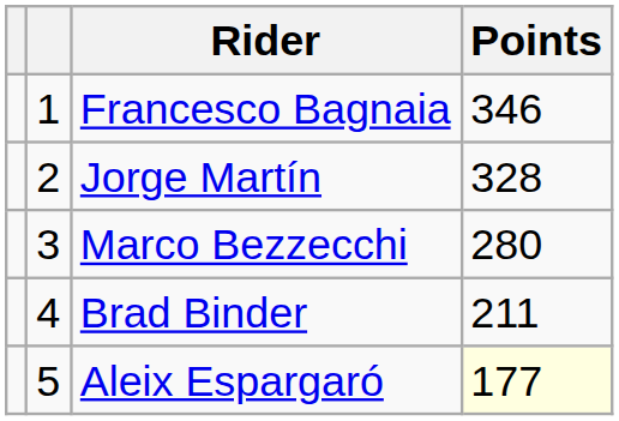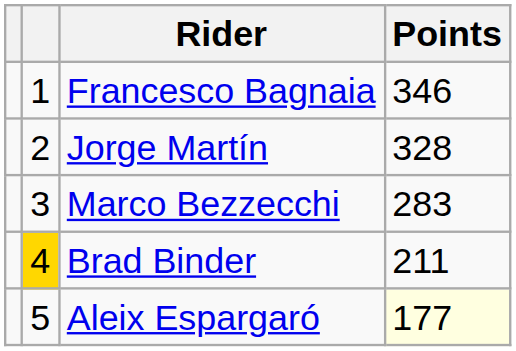 <table class="wikitable" style="font-size: 95%;">
 <tr>
 <th></th>
 <th></th>
 <th>Rider</th>
 <th>Points</th>
 </tr>
 <tr>
 <td></td>
 <td align=center>1</td>
 <td> <a href='#'>Francesco Bagnaia</a></td>
 <td align=left>346</td>
 </tr>
 <tr>
 <td></td>
 <td align=center>2</td>
 <td> <a href='#'>Jorge Martín</a></td>
 <td align=left>328</td>
 </tr>
 <tr>
 <td></td>
 <td align=center>3</td>
 <td> <a href='#'>Marco Bezzecchi</a></td>
-<td align=left>280</td>
+<td align=left>283</td>
 </tr>
 <tr>
 <td></td>
-<td align=center>4</td>
+<td align=center style="background: gold;">4</td>
 <td> <a href='#'>Brad Binder</a></td>
 <td align=left>211</td>
 </tr>
 <tr>
 <td></td>
 <td align=center>5</td>
 <td> <a href='#'>Aleix Espargaró</a></td>
 <td align=left style="background: lightyellow;">177</td>
 </tr>
 </table>
